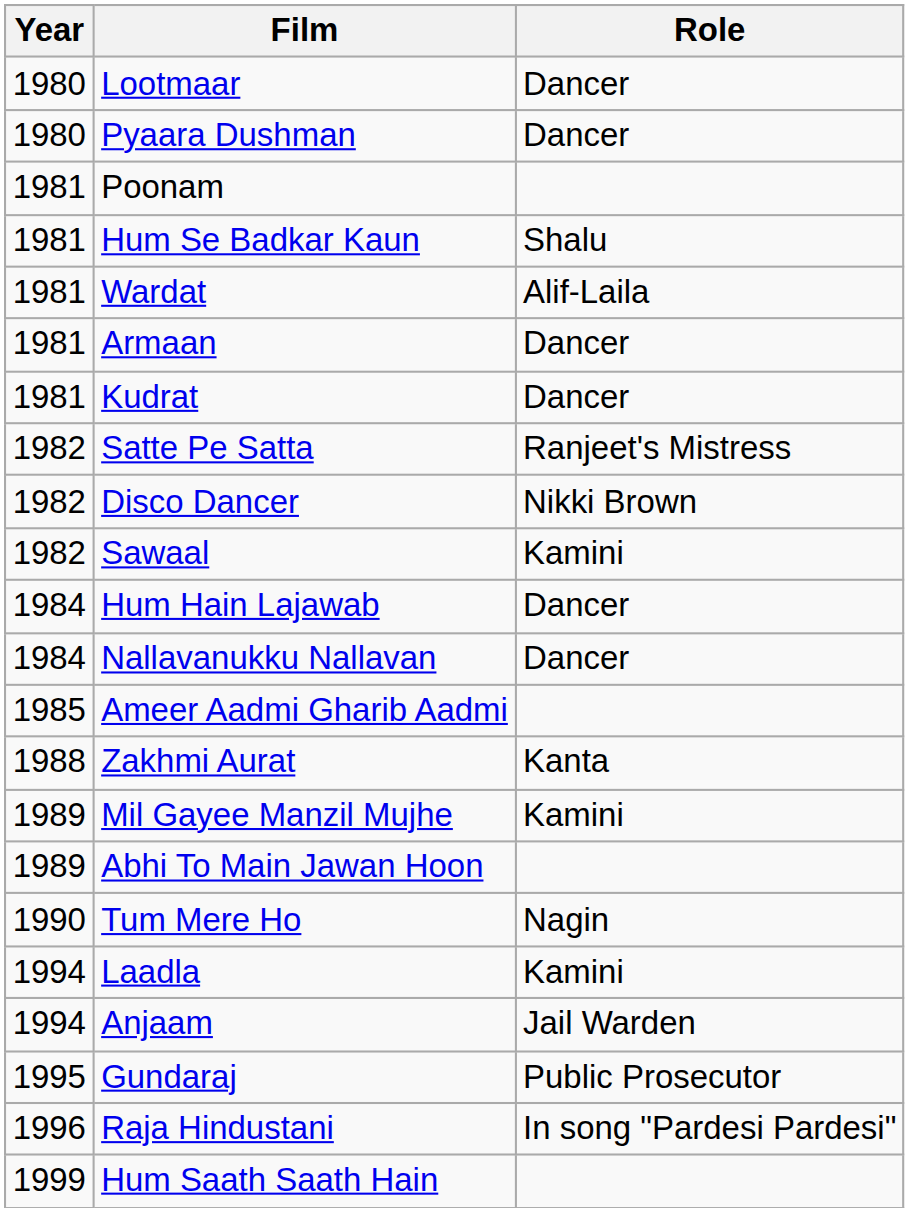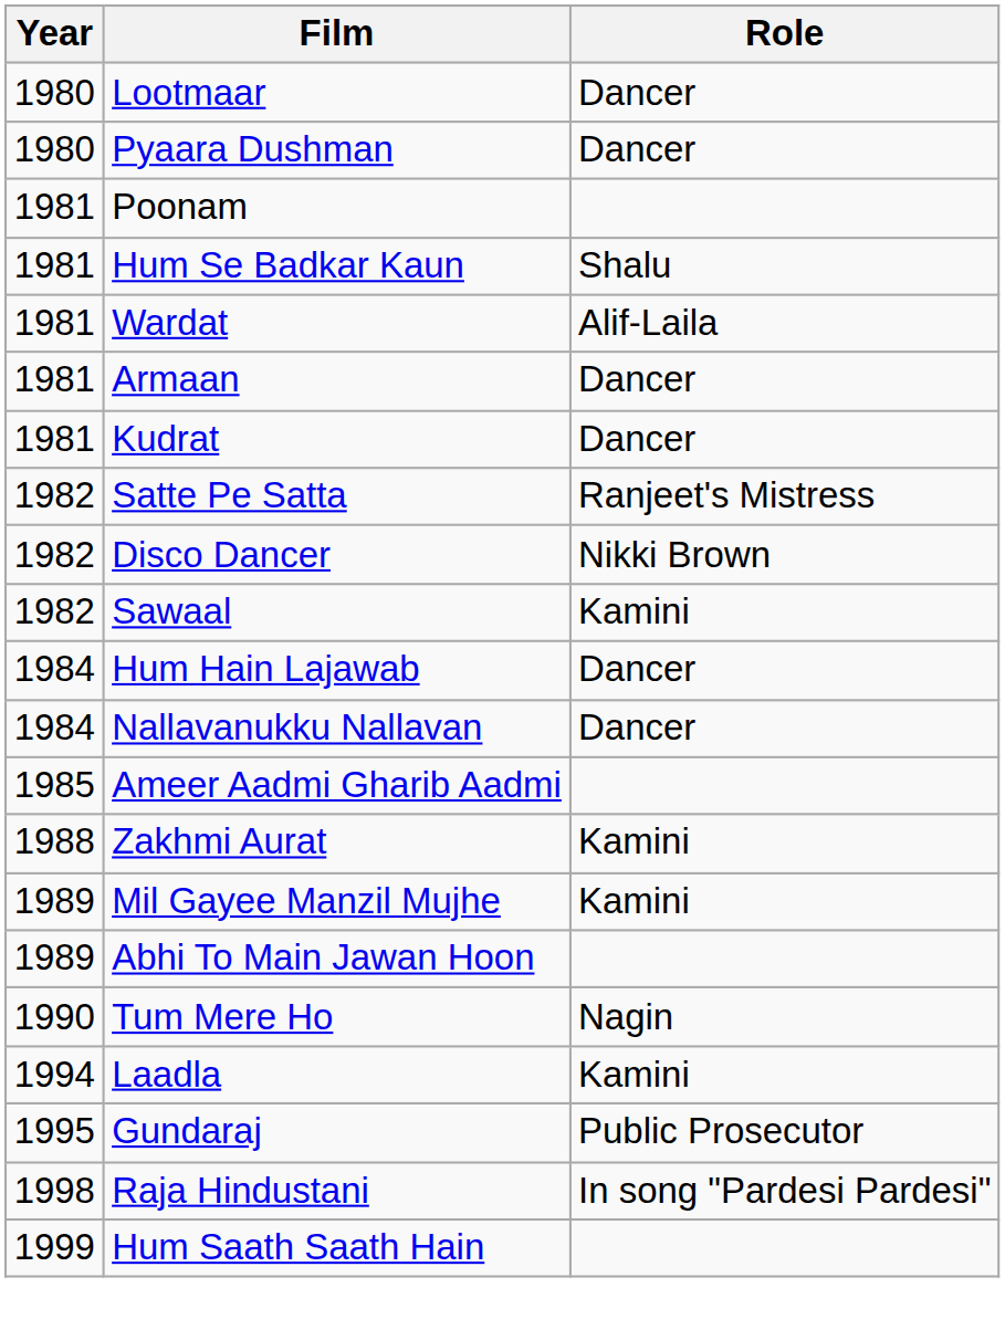 <table class="wikitable">
 <tr>
 <th>Year</th>
 <th>Film</th>
 <th>Role</th>
 </tr>
 <tr>
 <td>1980</td>
 <td><a href='#'>Lootmaar</a></td>
 <td>Dancer</td>
 </tr>
 <tr>
 <td>1980</td>
 <td><a href='#'>Pyaara Dushman</a></td>
 <td>Dancer</td>
 </tr>
 <tr>
 <td>1981</td>
 <td>Poonam</td>
 <td></td>
 </tr>
 <tr>
 <td>1981</td>
 <td><a href='#'>Hum Se Badkar Kaun</a></td>
 <td>Shalu</td>
 </tr>
 <tr>
 <td>1981</td>
 <td><a href='#'>Wardat</a></td>
 <td>Alif-Laila</td>
 </tr>
 <tr>
 <td>1981</td>
 <td><a href='#'>Armaan</a></td>
 <td>Dancer</td>
 </tr>
 <tr>
 <td>1981</td>
 <td><a href='#'>Kudrat</a></td>
 <td>Dancer</td>
 </tr>
 <tr>
 <td>1982</td>
 <td><a href='#'>Satte Pe Satta</a></td>
 <td>Ranjeet's Mistress</td>
 </tr>
 <tr>
 <td>1982</td>
 <td><a href='#'>Disco Dancer</a></td>
 <td>Nikki Brown</td>
 </tr>
 <tr>
 <td>1982</td>
 <td><a href='#'>Sawaal</a></td>
 <td>Kamini</td>
 </tr>
 <tr>
 <td>1984</td>
 <td><a href='#'>Hum Hain Lajawab</a></td>
 <td>Dancer</td>
 </tr>
 <tr>
 <td>1984</td>
 <td><a href='#'>Nallavanukku Nallavan</a></td>
 <td>Dancer</td>
 </tr>
 <tr>
 <td>1985</td>
 <td><a href='#'>Ameer Aadmi Gharib Aadmi</a></td>
 <td></td>
 </tr>
 <tr>
 <td>1988</td>
 <td><a href='#'>Zakhmi Aurat</a></td>
-<td>Kanta</td>
+<td>Kamini</td>
 </tr>
 <tr>
 <td>1989</td>
 <td><a href='#'>Mil Gayee Manzil Mujhe</a></td>
 <td>Kamini</td>
 </tr>
 <tr>
 <td>1989</td>
 <td><a href='#'>Abhi To Main Jawan Hoon</a></td>
 <td></td>
 </tr>
 <tr>
 <td>1990</td>
 <td><a href='#'>Tum Mere Ho</a></td>
 <td>Nagin</td>
 </tr>
 <tr>
 <td>1994</td>
 <td><a href='#'>Laadla</a></td>
 <td>Kamini</td>
 </tr>
 <tr>
-<td>1994</td>
-<td><a href='#'>Anjaam</a></td>
-<td>Jail Warden</td>
-</tr>
-<tr>
 <td>1995</td>
 <td><a href='#'>Gundaraj</a></td>
 <td>Public Prosecutor</td>
 </tr>
 <tr>
-<td>1996</td>
+<td>1998</td>
 <td><a href='#'>Raja Hindustani</a></td>
 <td>In song "Pardesi Pardesi"</td>
 </tr>
 <tr>
 <td>1999</td>
 <td><a href='#'>Hum Saath Saath Hain</a></td>
 <td></td>
 </tr>
 </table>
